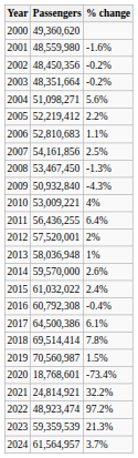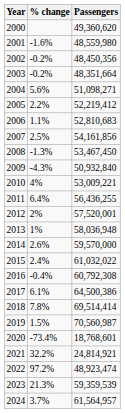 <table class="wikitable" style="font-size: 95%">
 <tr>
 <th>Year</th>
+<th>% change</th>
 <th>Passengers</th>
-<th>% change</th>
 </tr>
 <tr>
 <td>2000</td>
+<td></td>
 <td>49,360,620</td>
-<td></td>
 </tr>
 <tr>
 <td>2001</td>
+<td> -1.6%</td>
 <td>48,559,980</td>
-<td> -1.6%</td>
 </tr>
 <tr>
 <td>2002</td>
+<td> -0.2%</td>
 <td>48,450,356</td>
-<td> -0.2%</td>
 </tr>
 <tr>
 <td>2003</td>
+<td> -0.2%</td>
 <td>48,351,664</td>
-<td> -0.2%</td>
 </tr>
 <tr>
 <td>2004</td>
+<td> 5.6%</td>
 <td>51,098,271</td>
-<td> 5.6%</td>
 </tr>
 <tr>
 <td>2005</td>
+<td> 2.2%</td>
 <td>52,219,412</td>
-<td> 2.2%</td>
 </tr>
 <tr>
 <td>2006</td>
+<td> 1.1%</td>
 <td>52,810,683</td>
-<td> 1.1%</td>
 </tr>
 <tr>
 <td>2007</td>
+<td> 2.5%</td>
 <td>54,161,856</td>
-<td> 2.5%</td>
 </tr>
 <tr>
 <td>2008</td>
+<td> -1.3%</td>
 <td>53,467,450</td>
-<td> -1.3%</td>
 </tr>
 <tr>
 <td>2009</td>
+<td> -4.3%</td>
 <td>50,932,840</td>
-<td> -4.3%</td>
 </tr>
 <tr>
 <td>2010</td>
+<td> 4%</td>
 <td>53,009,221</td>
-<td> 4%</td>
 </tr>
 <tr>
 <td>2011</td>
+<td> 6.4%</td>
 <td>56,436,255</td>
-<td> 6.4%</td>
 </tr>
 <tr>
 <td>2012</td>
+<td> 2%</td>
 <td>57,520,001</td>
-<td> 2%</td>
 </tr>
 <tr>
 <td>2013</td>
+<td> 1%</td>
 <td>58,036,948</td>
-<td> 1%</td>
 </tr>
 <tr>
 <td>2014</td>
+<td> 2.6%</td>
 <td>59,570,000</td>
-<td> 2.6%</td>
 </tr>
 <tr>
 <td>2015</td>
+<td> 2.4%</td>
 <td>61,032,022</td>
-<td> 2.4%</td>
 </tr>
 <tr>
 <td>2016</td>
+<td> -0.4%</td>
 <td>60,792,308</td>
-<td> -0.4%</td>
 </tr>
 <tr>
 <td>2017</td>
+<td> 6.1%</td>
 <td>64,500,386</td>
-<td> 6.1%</td>
 </tr>
 <tr>
 <td>2018</td>
+<td> 7.8%</td>
 <td>69,514,414</td>
-<td> 7.8%</td>
 </tr>
 <tr>
 <td>2019</td>
+<td> 1.5%</td>
 <td>70,560,987</td>
-<td> 1.5%</td>
 </tr>
 <tr>
 <td>2020</td>
+<td> -73.4%</td>
 <td>18,768,601</td>
-<td> -73.4%</td>
 </tr>
 <tr>
 <td>2021</td>
+<td> 32.2%</td>
 <td>24,814,921</td>
-<td> 32.2%</td>
 </tr>
 <tr>
 <td>2022</td>
+<td> 97.2%</td>
 <td>48,923,474 </td>
-<td> 97.2%</td>
 </tr>
 <tr>
 <td>2023</td>
+<td> 21.3%</td>
 <td>59,359,539 </td>
-<td> 21.3%</td>
 </tr>
 <tr>
 <td>2024</td>
+<td> 3.7%</td>
 <td>61,564,957 </td>
-<td> 3.7%</td>
 </tr>
 </table>
